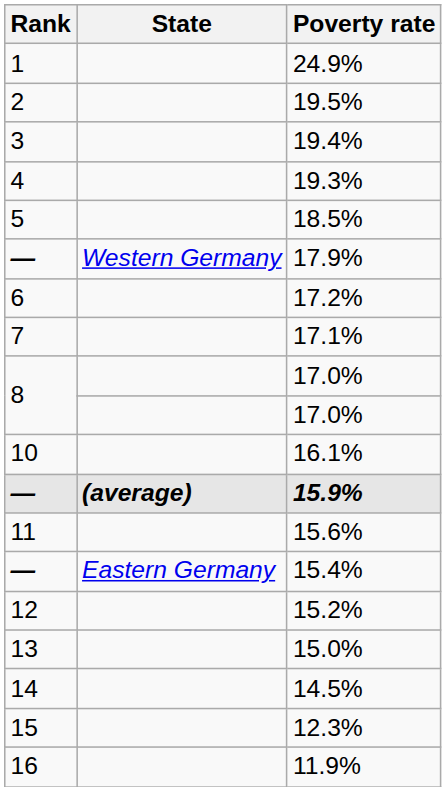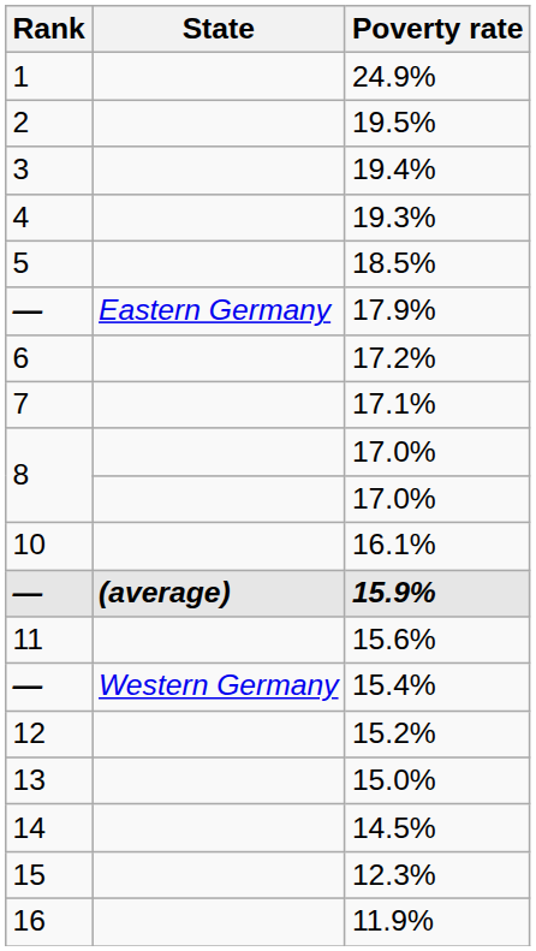 <table class="wikitable sortable">
 <tr>
 <th>Rank</th>
 <th>State</th>
 <th>Poverty rate</th>
 </tr>
 <tr>
 <td>1</td>
 <td></td>
 <td>24.9%</td>
 </tr>
 <tr>
 <td>2</td>
 <td></td>
 <td>19.5%</td>
 </tr>
 <tr>
 <td>3</td>
 <td></td>
 <td>19.4%</td>
 </tr>
 <tr>
 <td>4</td>
 <td></td>
 <td>19.3%</td>
 </tr>
 <tr>
 <td>5</td>
 <td></td>
 <td>18.5%</td>
 </tr>
 <tr>
 <td><strong><em>—</em></strong></td>
-<td><em><a href='#'>Western Germany</a></em></td>
+<td><em><a href='#'>Eastern Germany</a></em></td>
 <td>17.9%</td>
 </tr>
 <tr>
 <td>6</td>
 <td></td>
 <td>17.2%</td>
 </tr>
 <tr>
 <td>7</td>
 <td></td>
 <td>17.1%</td>
 </tr>
 <tr>
 <td rowspan="2">8</td>
 <td></td>
 <td>17.0%</td>
 </tr>
 <tr>
 <td></td>
 <td>17.0%</td>
 </tr>
 <tr>
 <td>10</td>
 <td></td>
 <td>16.1%</td>
 </tr>
 <tr style="background:#e6e6e6">
 <td><strong><em>—</em></strong></td>
 <td><strong><em> (average)</em></strong></td>
 <td><strong><em>15.9%</em></strong></td>
 </tr>
 <tr>
 <td>11</td>
 <td></td>
 <td>15.6%</td>
 </tr>
 <tr>
 <td><strong><em>—</em></strong></td>
-<td><em><a href='#'>Eastern Germany</a></em></td>
+<td><em><a href='#'>Western Germany</a></em></td>
 <td>15.4%</td>
 </tr>
 <tr>
 <td>12</td>
 <td></td>
 <td>15.2%</td>
 </tr>
 <tr>
 <td>13</td>
 <td></td>
 <td>15.0%</td>
 </tr>
 <tr>
 <td>14</td>
 <td></td>
 <td>14.5%</td>
 </tr>
 <tr>
 <td>15</td>
 <td></td>
 <td>12.3%</td>
 </tr>
 <tr>
 <td>16</td>
 <td></td>
 <td>11.9%</td>
 </tr>
 </table>
